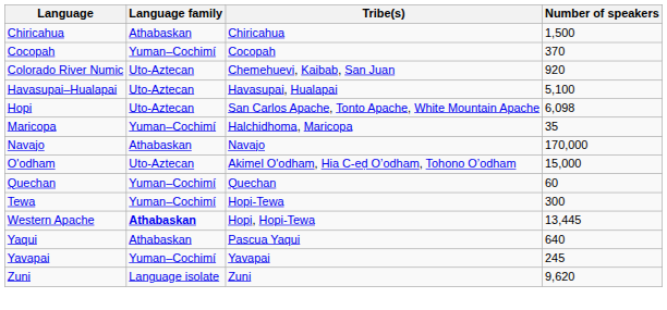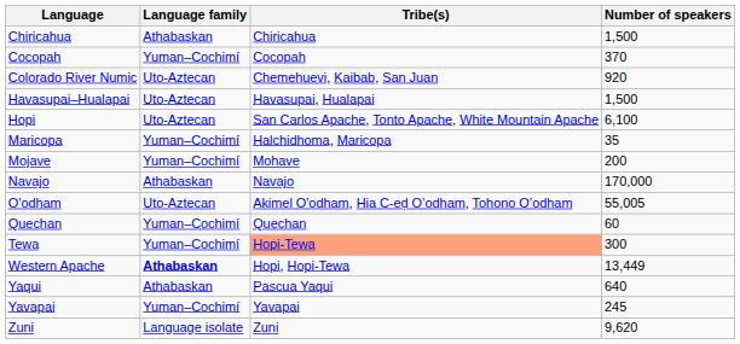 <table class="wikitable">
 <tr>
 <th>Language</th>
 <th>Language family</th>
 <th>Tribe(s)</th>
 <th>Number of speakers</th>
 </tr>
 <tr>
 <td><a href='#'>Chiricahua</a></td>
 <td><a href='#'>Athabaskan</a></td>
 <td><a href='#'>Chiricahua</a></td>
 <td>1,500</td>
 </tr>
 <tr>
 <td><a href='#'>Cocopah</a></td>
 <td><a href='#'>Yuman–Cochimí</a></td>
 <td><a href='#'>Cocopah</a></td>
 <td>370</td>
 </tr>
 <tr>
 <td><a href='#'>Colorado River Numic</a></td>
 <td><a href='#'>Uto-Aztecan</a></td>
 <td><a href='#'>Chemehuevi</a>, <a href='#'>Kaibab</a>, <a href='#'>San Juan</a></td>
 <td>920</td>
 </tr>
 <tr>
 <td><a href='#'>Havasupai–Hualapai</a></td>
 <td><a href='#'>Uto-Aztecan</a></td>
 <td><a href='#'>Havasupai</a>, <a href='#'>Hualapai</a></td>
-<td>5,100</td>
+<td>1,500</td>
 </tr>
 <tr>
 <td><a href='#'>Hopi</a></td>
 <td><a href='#'>Uto-Aztecan</a></td>
 <td><a href='#'>San Carlos Apache</a>, <a href='#'>Tonto Apache</a>, <a href='#'>White Mountain Apache</a></td>
-<td>6,098</td>
+<td>6,100</td>
 </tr>
 <tr>
 <td><a href='#'>Maricopa</a></td>
 <td><a href='#'>Yuman–Cochimí</a></td>
 <td><a href='#'>Halchidhoma</a>, <a href='#'>Maricopa</a></td>
 <td>35</td>
+</tr>
+<tr>
+<td><a href='#'>Mojave</a></td>
+<td><a href='#'>Yuman–Cochimí</a></td>
+<td><a href='#'>Mohave</a></td>
+<td>200</td>
 </tr>
 <tr>
 <td><a href='#'>Navajo</a></td>
 <td><a href='#'>Athabaskan</a></td>
 <td><a href='#'>Navajo</a></td>
 <td>170,000</td>
 </tr>
 <tr>
 <td><a href='#'>O'odham</a></td>
 <td><a href='#'>Uto-Aztecan</a></td>
 <td><a href='#'>Akimel O'odham</a>, <a href='#'>Hia C-eḍ Oʼodham</a>, <a href='#'>Tohono Oʼodham</a></td>
-<td>15,000</td>
+<td>55,005</td>
 </tr>
 <tr>
 <td><a href='#'>Quechan</a></td>
 <td><a href='#'>Yuman–Cochimí</a></td>
 <td><a href='#'>Quechan</a></td>
 <td>60</td>
 </tr>
 <tr>
 <td><a href='#'>Tewa</a></td>
 <td><a href='#'>Yuman–Cochimí</a></td>
-<td><a href='#'>Hopi-Tewa</a></td>
+<td style="background: lightsalmon;"><a href='#'>Hopi-Tewa</a></td>
 <td>300</td>
 </tr>
 <tr>
 <td><a href='#'>Western Apache</a></td>
 <td><strong><a href='#'>Athabaskan</a></strong></td>
 <td><a href='#'>Hopi</a>, <a href='#'>Hopi-Tewa</a></td>
-<td>13,445</td>
+<td>13,449</td>
 </tr>
 <tr>
 <td><a href='#'>Yaqui</a></td>
 <td><a href='#'>Athabaskan</a></td>
 <td><a href='#'>Pascua Yaqui</a></td>
 <td>640</td>
 </tr>
 <tr>
 <td><a href='#'>Yavapai</a></td>
 <td><a href='#'>Yuman–Cochimí</a></td>
 <td><a href='#'>Yavapai</a></td>
 <td>245</td>
 </tr>
 <tr>
 <td><a href='#'>Zuni</a></td>
 <td><a href='#'>Language isolate</a></td>
 <td><a href='#'>Zuni</a></td>
 <td>9,620</td>
 </tr>
 </table>
